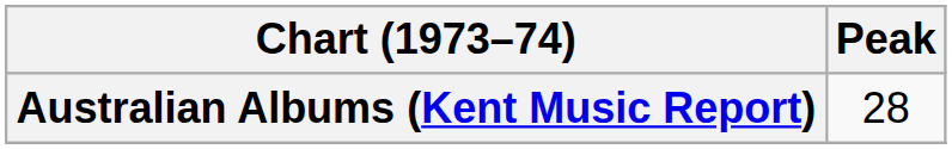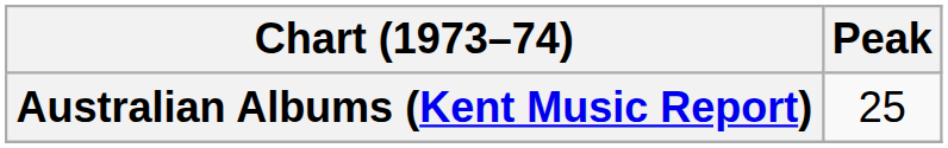 <table class="wikitable plainrowheaders">
 <tr>
 <th>Chart (1973–74)</th>
 <th>Peak</th>
 </tr>
 <tr>
 <th scope="row">Australian Albums (<a href='#'>Kent Music Report</a>)</th>
-<td align="center">28</td>
+<td align="center">25</td>
 </tr>
 <tr>
 </tr>
 </table>
